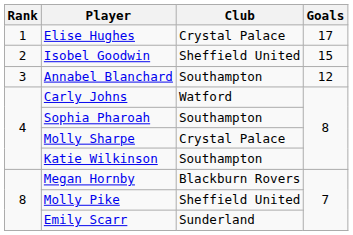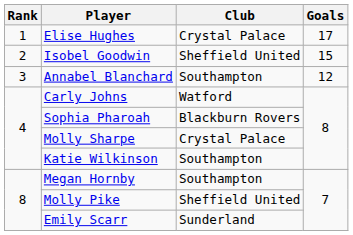 <table class="wikitable" style="text-align:center">
 <tr>
 <th>Rank</th>
 <th>Player</th>
 <th>Club</th>
 <th>Goals</th>
 </tr>
 <tr>
 <td>1</td>
 <td align="left"> <a href='#'>Elise Hughes</a></td>
 <td align="left">Crystal Palace</td>
 <td>17</td>
 </tr>
 <tr>
 <td>2</td>
 <td align="left"> <a href='#'>Isobel Goodwin</a></td>
 <td align="left">Sheffield United</td>
 <td>15</td>
 </tr>
 <tr>
 <td>3</td>
 <td align="left"> <a href='#'>Annabel Blanchard</a></td>
 <td align="left">Southampton</td>
 <td>12</td>
 </tr>
 <tr>
 <td rowspan="4">4</td>
 <td align="left"> <a href='#'>Carly Johns</a></td>
 <td align="left">Watford</td>
 <td rowspan="4">8</td>
 </tr>
 <tr>
 <td align="left"> <a href='#'>Sophia Pharoah</a></td>
-<td align="left">Southampton</td>
+<td align="left">Blackburn Rovers</td>
 </tr>
 <tr>
 <td align="left"> <a href='#'>Molly Sharpe</a></td>
 <td align="left">Crystal Palace</td>
 </tr>
 <tr>
 <td align="left"> <a href='#'>Katie Wilkinson</a></td>
 <td align="left">Southampton</td>
 </tr>
 <tr>
 <td rowspan="3">8</td>
 <td align="left"> <a href='#'>Megan Hornby</a></td>
-<td align="left">Blackburn Rovers</td>
+<td align="left">Southampton</td>
 <td rowspan="3">7</td>
 </tr>
 <tr>
 <td align="left"> <a href='#'>Molly Pike</a></td>
 <td align="left">Sheffield United</td>
 </tr>
 <tr>
 <td align="left"> <a href='#'>Emily Scarr</a></td>
 <td align="left">Sunderland</td>
 </tr>
 </table>
